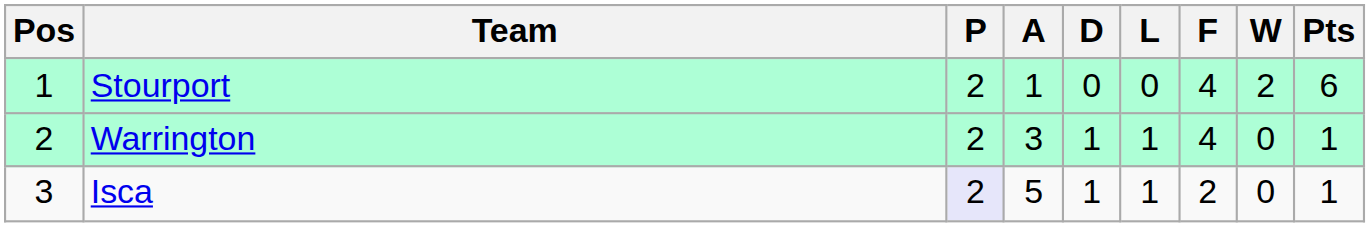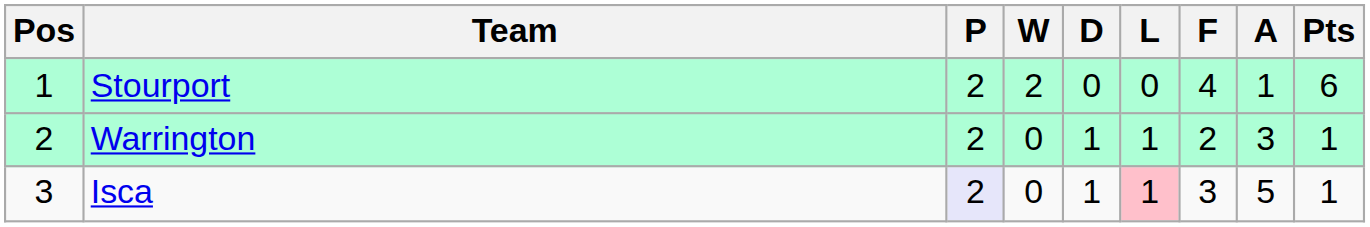 <table class="wikitable" style="font-size: 100%">
 <tr>
 <th width=20>Pos</th>
 <th width=400>Team</th>
 <th width=20>P</th>
-<th width=20>A</th>
+<th width=20>W</th>
 <th width=20>D</th>
 <th width=20>L</th>
 <th width=20>F</th>
-<th width=20>W</th>
+<th width=20>A</th>
 <th width=20>Pts</th>
 </tr>
 <tr align=center style="background: #ADFFD6;">
 <td>1</td>
 <td align="left"><a href='#'>Stourport</a></td>
 <td>2</td>
-<td>1</td>
+<td>2</td>
 <td>0</td>
 <td>0</td>
 <td>4</td>
-<td>2</td>
+<td>1</td>
 <td>6</td>
 </tr>
 <tr align=center style="background: #ADFFD6;">
 <td>2</td>
 <td align="left"><a href='#'>Warrington</a></td>
 <td>2</td>
-<td>3</td>
+<td>0</td>
 <td>1</td>
 <td>1</td>
-<td>4</td>
-<td>0</td>
+<td>2</td>
+<td>3</td>
 <td>1</td>
 </tr>
 <tr align=center>
 <td>3</td>
 <td align="left"><a href='#'>Isca</a></td>
 <td style="background: lavender;">2</td>
+<td>0</td>
+<td>1</td>
+<td style="background: pink;">1</td>
+<td>3</td>
 <td>5</td>
-<td>1</td>
-<td>1</td>
-<td>2</td>
-<td>0</td>
 <td>1</td>
 </tr>
 </table>
